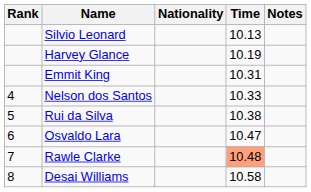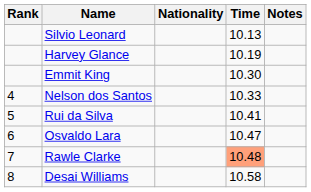 <table class="wikitable sortable">
 <tr>
 <th>Rank</th>
 <th>Name</th>
 <th>Nationality</th>
 <th>Time</th>
 <th>Notes</th>
 </tr>
 <tr>
 <td></td>
 <td><a href='#'>Silvio Leonard</a></td>
 <td></td>
 <td>10.13</td>
 <td></td>
 </tr>
 <tr>
 <td></td>
 <td><a href='#'>Harvey Glance</a></td>
 <td></td>
 <td>10.19</td>
 <td></td>
 </tr>
 <tr>
 <td></td>
 <td><a href='#'>Emmit King</a></td>
 <td></td>
-<td>10.31</td>
+<td>10.30</td>
 <td></td>
 </tr>
 <tr>
 <td>4</td>
 <td><a href='#'>Nelson dos Santos</a></td>
 <td></td>
 <td>10.33</td>
 <td></td>
 </tr>
 <tr>
 <td>5</td>
 <td><a href='#'>Rui da Silva</a></td>
 <td></td>
-<td>10.38</td>
+<td>10.41</td>
 <td></td>
 </tr>
 <tr>
 <td>6</td>
 <td><a href='#'>Osvaldo Lara</a></td>
 <td></td>
 <td>10.47</td>
 <td></td>
 </tr>
 <tr>
 <td>7</td>
 <td><a href='#'>Rawle Clarke</a></td>
 <td></td>
 <td style="background: lightsalmon;">10.48</td>
 <td></td>
 </tr>
 <tr>
 <td>8</td>
 <td><a href='#'>Desai Williams</a></td>
 <td></td>
 <td>10.58</td>
 <td></td>
 </tr>
 </table>
